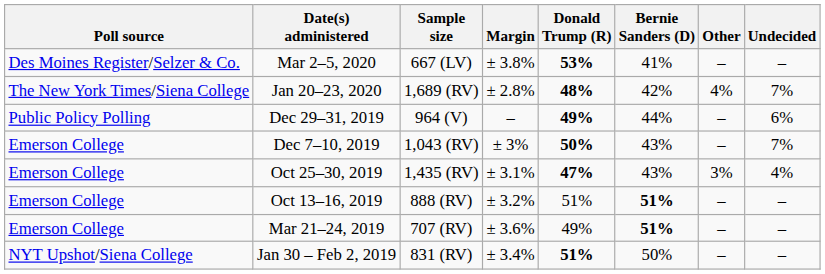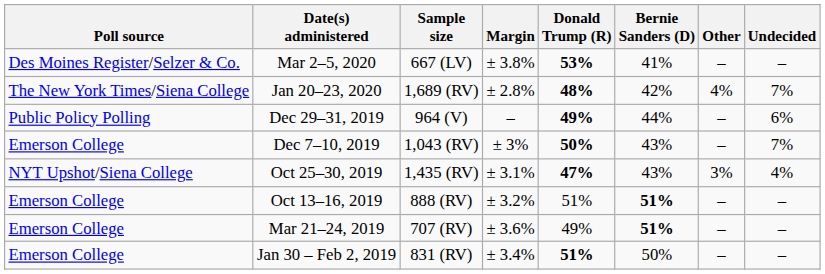 <table class="wikitable" style="font-size:90%;text-align:center;">
 <tr valign=bottom style="font-size:90%;">
 <th>Poll source</th>
 <th>Date(s)<br>administered</th>
 <th>Sample<br>size</th>
 <th>Margin<br></th>
 <th>Donald<br>Trump (R)</th>
 <th>Bernie<br>Sanders (D)</th>
 <th>Other</th>
 <th>Undecided</th>
 </tr>
 <tr>
 <td style="text-align:left;"><a href='#'>Des Moines Register</a>/<a href='#'>Selzer & Co.</a></td>
 <td>Mar 2–5, 2020</td>
 <td>667 (LV)</td>
 <td>± 3.8%</td>
 <td><strong>53%</strong></td>
 <td>41%</td>
 <td>–</td>
 <td>–</td>
 </tr>
 <tr>
 <td style="text-align:left;"><a href='#'>The New York Times</a>/<a href='#'>Siena College</a></td>
 <td>Jan 20–23, 2020</td>
 <td>1,689 (RV)</td>
 <td>± 2.8%</td>
 <td><strong>48%</strong></td>
 <td>42%</td>
 <td>4%</td>
 <td>7%</td>
 </tr>
 <tr>
 <td style="text-align:left;"><a href='#'>Public Policy Polling</a></td>
 <td>Dec 29–31, 2019</td>
 <td>964 (V)</td>
 <td>–</td>
 <td><strong>49%</strong></td>
 <td>44%</td>
 <td>–</td>
 <td>6%</td>
 </tr>
 <tr>
 <td style="text-align:left;"><a href='#'>Emerson College</a></td>
 <td>Dec 7–10, 2019</td>
 <td>1,043 (RV)</td>
 <td>± 3%</td>
 <td><strong>50%</strong></td>
 <td>43%</td>
 <td>–</td>
 <td>7%</td>
 </tr>
 <tr>
-<td style="text-align:left;"><a href='#'>Emerson College</a></td>
+<td style="text-align:left;"><a href='#'>NYT Upshot</a>/<a href='#'>Siena College</a></td>
 <td>Oct 25–30, 2019</td>
 <td>1,435 (RV)</td>
 <td>± 3.1%</td>
 <td><strong>47%</strong></td>
 <td>43%</td>
 <td>3%</td>
 <td>4%</td>
 </tr>
 <tr>
 <td style="text-align:left;"><a href='#'>Emerson College</a></td>
 <td>Oct 13–16, 2019</td>
 <td>888 (RV)</td>
 <td>± 3.2%</td>
 <td>51%</td>
 <td><strong>51%</strong></td>
 <td>–</td>
 <td>–</td>
 </tr>
 <tr>
 <td style="text-align:left;"><a href='#'>Emerson College</a></td>
 <td>Mar 21–24, 2019</td>
 <td>707 (RV)</td>
 <td>± 3.6%</td>
 <td>49%</td>
 <td><strong>51%</strong></td>
 <td>–</td>
 <td>–</td>
 </tr>
 <tr>
-<td style="text-align:left;"><a href='#'>NYT Upshot</a>/<a href='#'>Siena College</a></td>
+<td style="text-align:left;"><a href='#'>Emerson College</a></td>
 <td>Jan 30 – Feb 2, 2019</td>
 <td>831 (RV)</td>
 <td>± 3.4%</td>
 <td><strong>51%</strong></td>
 <td>50%</td>
 <td>–</td>
 <td>–</td>
 </tr>
 </table>
